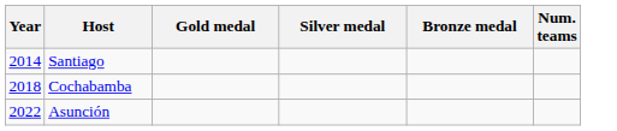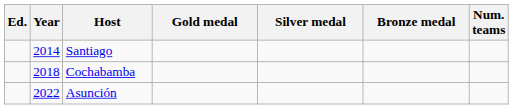 <table class="wikitable sortable" style="text-align: ">
 <tr>
+<th>Ed.</th>
 <th>Year</th>
 <th width=100px>Host</th>
 <th width=120px> Gold medal</th>
 <th width=120px> Silver medal</th>
 <th width=120px> Bronze medal</th>
 <th>Num.<br>teams</th>
 </tr>
 <tr>
+<td></td>
 <td><a href='#'>2014</a></td>
 <td><a href='#'>Santiago</a></td>
 <td><strong></strong></td>
 <td></td>
 <td></td>
 <td></td>
 </tr>
 <tr>
+<td></td>
 <td><a href='#'>2018</a></td>
 <td><a href='#'>Cochabamba</a></td>
 <td><strong></strong></td>
 <td></td>
 <td></td>
 <td></td>
 </tr>
 <tr>
+<td></td>
 <td><a href='#'>2022</a></td>
 <td><a href='#'>Asunción</a></td>
 <td><strong></strong></td>
 <td></td>
 <td></td>
 <td></td>
 </tr>
 </table>
